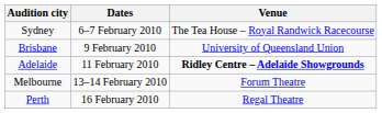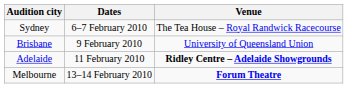 <table class=wikitable style=text-align:center;>
 <tr>
 <th>Audition city</th>
 <th>Dates</th>
 <th>Venue</th>
 </tr>
 <tr>
 <td>Sydney</td>
 <td>6–7 February 2010</td>
 <td>The Tea House – <a href='#'>Royal Randwick Racecourse</a></td>
 </tr>
 <tr>
 <td><a href='#'>Brisbane</a></td>
 <td>9 February 2010</td>
 <td><a href='#'>University of Queensland Union</a></td>
 </tr>
 <tr>
 <td><a href='#'>Adelaide</a></td>
 <td>11 February 2010</td>
 <td><strong>Ridley Centre – <a href='#'>Adelaide Showgrounds</a></strong></td>
 </tr>
 <tr>
 <td>Melbourne</td>
 <td>13–14 February 2010</td>
-<td><a href='#'>Forum Theatre</a></td>
-</tr>
-<tr>
-<td><a href='#'>Perth</a></td>
-<td>16 February 2010</td>
-<td><a href='#'>Regal Theatre</a></td>
+<td><strong><a href='#'>Forum Theatre</a></strong></td>
 </tr>
 </table>
